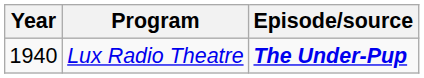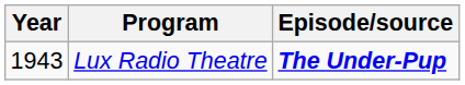 <table class="wikitable">
 <tr>
 <th>Year</th>
 <th>Program</th>
 <th>Episode/source</th>
 </tr>
 <tr>
-<td>1940</td>
+<td>1943</td>
 <td><em><a href='#'>Lux Radio Theatre</a></em></td>
 <td><strong><em><a href='#'>The Under-Pup</a></em></strong></td>
 </tr>
 </table>
